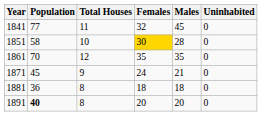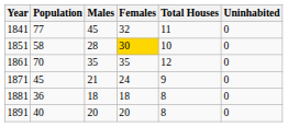 <table class="wikitable">
 <tr>
 <th>Year</th>
 <th>Population</th>
+<th>Males</th>
+<th>Females</th>
 <th>Total Houses</th>
-<th>Females</th>
-<th>Males</th>
 <th>Uninhabited</th>
 </tr>
 <tr>
 <td>1841</td>
 <td>77</td>
+<td>45</td>
+<td>32</td>
 <td>11</td>
-<td>32</td>
-<td>45</td>
 <td>0</td>
 </tr>
 <tr>
 <td>1851</td>
 <td>58</td>
+<td>28</td>
+<td style="background: gold;">30</td>
 <td>10</td>
-<td style="background: gold;">30</td>
-<td>28</td>
 <td>0</td>
 </tr>
 <tr>
 <td>1861</td>
 <td>70</td>
-<td>12</td>
 <td>35</td>
 <td>35</td>
+<td>12</td>
 <td>0</td>
 </tr>
 <tr>
 <td>1871</td>
 <td>45</td>
+<td>21</td>
+<td>24</td>
 <td>9</td>
-<td>24</td>
-<td>21</td>
 <td>0</td>
 </tr>
 <tr>
 <td>1881</td>
 <td>36</td>
-<td>8</td>
 <td>18</td>
 <td>18</td>
+<td>8</td>
 <td>0</td>
 </tr>
 <tr>
 <td>1891</td>
-<td><strong>40</strong></td>
-<td>8</td>
+<td>40</td>
 <td>20</td>
 <td>20</td>
+<td>8</td>
 <td>0</td>
 </tr>
 </table>
